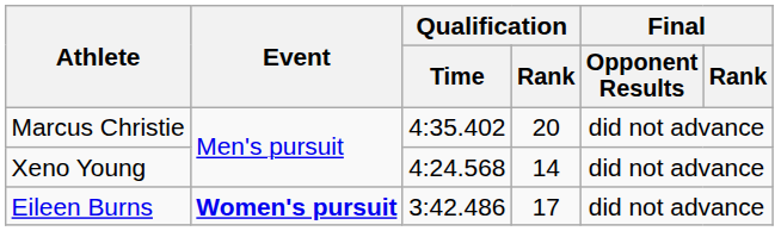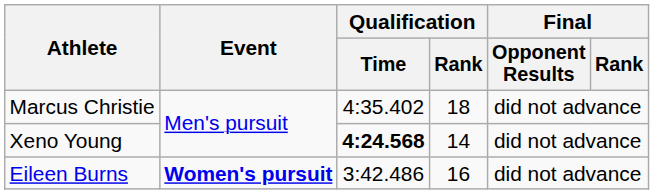 <table class="wikitable" style="font-size:90%;">
 <tr>
 <th rowspan=2>Athlete</th>
 <th rowspan=2>Event</th>
 <th colspan=2>Qualification</th>
 <th colspan=2>Final</th>
 </tr>
 <tr style="font-size:95%">
 <th>Time</th>
 <th>Rank</th>
 <th>Opponent<br>Results</th>
 <th>Rank</th>
 </tr>
 <tr align=center>
 <td align=left>Marcus Christie</td>
 <td align=left rowspan=2><a href='#'>Men's pursuit</a></td>
 <td>4:35.402</td>
-<td>20</td>
+<td>18</td>
 <td colspan=2>did not advance</td>
 </tr>
 <tr align=center>
 <td align=left>Xeno Young</td>
-<td>4:24.568</td>
+<td><strong>4:24.568</strong></td>
 <td>14</td>
 <td colspan=2>did not advance</td>
 </tr>
 <tr align=center>
 <td align=left><a href='#'>Eileen Burns</a></td>
 <td align=left><strong><a href='#'>Women's pursuit</a></strong></td>
 <td>3:42.486</td>
-<td>17</td>
+<td>16</td>
 <td colspan=2>did not advance</td>
 </tr>
 </table>
